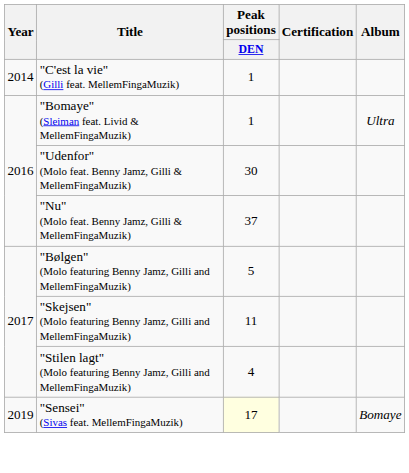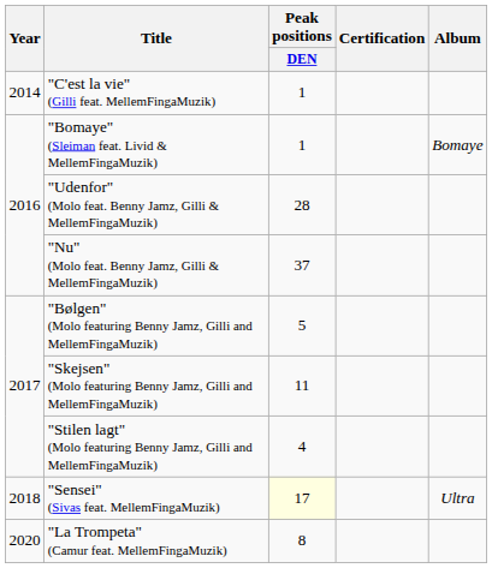 <table class="wikitable">
 <tr>
 <th align="center" rowspan="2" width="10">Year</th>
 <th align="center" rowspan="2" width="220">Title</th>
 <th align="center" colspan="1" width="20">Peak positions</th>
 <th align="center" rowspan="2">Certification</th>
 <th align="center" rowspan="2">Album</th>
 </tr>
 <tr>
 <th scope="col" style="width:3em;font-size:90%;"><a href='#'>DEN</a><br></th>
 </tr>
 <tr>
 <td style="text-align:center;">2014</td>
 <td>"C'est la vie" <br><small>(<a href='#'>Gilli</a> feat. MellemFingaMuzik)</small></td>
 <td style="text-align:center;">1</td>
 <td style="text-align:center;"></td>
 <td style="text-align:center;"></td>
 </tr>
 <tr>
 <td style="text-align:center;" rowspan=3>2016</td>
 <td>"Bomaye" <br><small>(<a href='#'>Sleiman</a> feat. Livid & MellemFingaMuzik)</small></td>
 <td style="text-align:center;">1</td>
 <td style="text-align:center;"></td>
-<td style="text-align:center;"><em>Ultra</em></td>
+<td style="text-align:center;"><em>Bomaye</em></td>
 </tr>
 <tr>
 <td>"Udenfor" <br><small>(Molo feat. Benny Jamz, Gilli & MellemFingaMuzik)</small></td>
-<td style="text-align:center;">30<br></td>
+<td style="text-align:center;">28<br></td>
 <td style="text-align:center;"></td>
 <td style="text-align:center;"></td>
 </tr>
 <tr>
 <td>"Nu" <br><small>(Molo feat. Benny Jamz, Gilli & MellemFingaMuzik)</small></td>
 <td style="text-align:center;">37<br></td>
 <td style="text-align:center;"></td>
 <td style="text-align:center;"></td>
 </tr>
 <tr>
 <td style="text-align:center;" rowspan="3">2017</td>
 <td>"Bølgen" <br><small>(Molo featuring Benny Jamz, Gilli and MellemFingaMuzik)</small></td>
 <td style="text-align:center;">5<br></td>
 <td style="text-align:center;"></td>
 <td style="text-align:center;"></td>
 </tr>
 <tr>
 <td>"Skejsen" <br><small>(Molo featuring Benny Jamz, Gilli and MellemFingaMuzik)</small></td>
 <td style="text-align:center;">11<br></td>
 <td style="text-align:center;"></td>
 <td style="text-align:center;"></td>
 </tr>
 <tr>
 <td>"Stilen lagt" <br><small>(Molo featuring Benny Jamz, Gilli and MellemFingaMuzik)</small></td>
 <td style="text-align:center;">4<br></td>
 <td style="text-align:center;"></td>
 <td style="text-align:center;"></td>
 </tr>
 <tr>
-<td style="text-align:center;">2019</td>
+<td style="text-align:center;">2018</td>
 <td>"Sensei" <br><small>(<a href='#'>Sivas</a> feat. MellemFingaMuzik)</small></td>
 <td style="background: lightyellow; text-align:center;">17</td>
 <td style="text-align:center;"></td>
-<td style="text-align:center;"><em>Bomaye</em></td>
+<td style="text-align:center;"><em>Ultra</em></td>
+</tr>
+<tr>
+<td style="text-align:center;">2020</td>
+<td>"La Trompeta" <br><small>(Camur feat. MellemFingaMuzik)</small></td>
+<td style="text-align:center;">8</td>
+<td style="text-align:center;"></td>
+<td style="text-align:center;"></td>
 </tr>
 </table>
